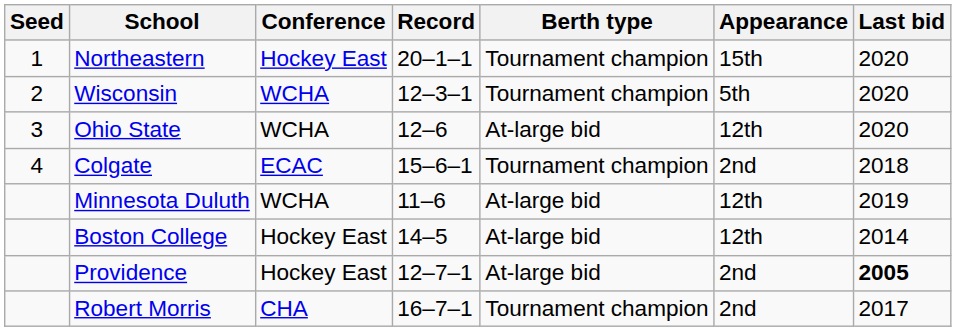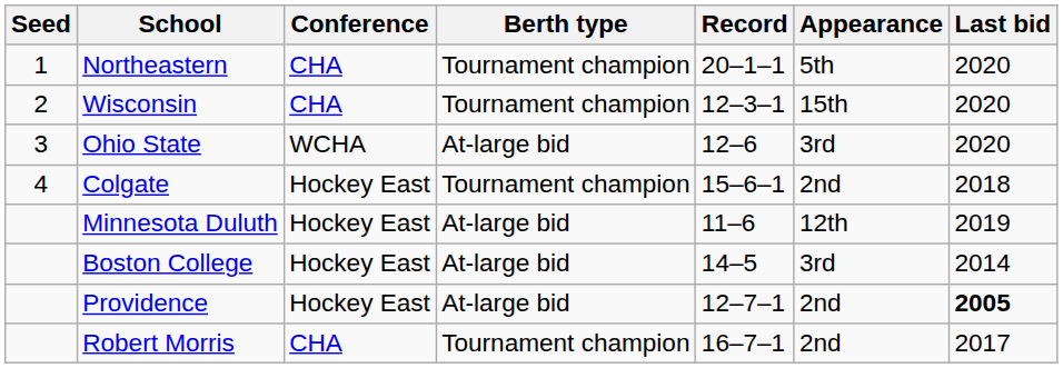 <table class="wikitable">
 <tr>
 <th>Seed</th>
 <th>School</th>
 <th>Conference</th>
+<th>Berth type</th>
 <th>Record</th>
-<th>Berth type</th>
 <th>Appearance</th>
 <th>Last bid</th>
 </tr>
 <tr>
 <td align="center">1</td>
 <td><a href='#'>Northeastern</a></td>
-<td><a href='#'>Hockey East</a></td>
+<td><a href='#'>CHA</a></td>
+<td>Tournament champion</td>
 <td>20–1–1</td>
-<td>Tournament champion</td>
-<td>15th</td>
+<td>5th</td>
 <td>2020</td>
 </tr>
 <tr>
 <td align="center">2</td>
 <td><a href='#'>Wisconsin</a></td>
-<td><a href='#'>WCHA</a></td>
+<td><a href='#'>CHA</a></td>
+<td>Tournament champion</td>
 <td>12–3–1</td>
-<td>Tournament champion</td>
-<td>5th</td>
+<td>15th</td>
 <td>2020</td>
 </tr>
 <tr>
 <td align="center">3</td>
 <td><a href='#'>Ohio State</a></td>
 <td>WCHA</td>
+<td>At-large bid</td>
 <td>12–6</td>
-<td>At-large bid</td>
-<td>12th</td>
+<td>3rd</td>
 <td>2020</td>
 </tr>
 <tr>
 <td align="center">4</td>
 <td><a href='#'>Colgate</a></td>
-<td><a href='#'>ECAC</a></td>
+<td>Hockey East</td>
+<td>Tournament champion</td>
 <td>15–6–1</td>
-<td>Tournament champion</td>
 <td>2nd</td>
 <td>2018</td>
 </tr>
 <tr>
 <td></td>
 <td><a href='#'>Minnesota Duluth</a></td>
-<td>WCHA</td>
+<td>Hockey East</td>
+<td>At-large bid</td>
 <td>11–6</td>
-<td>At-large bid</td>
 <td>12th</td>
 <td>2019</td>
 </tr>
 <tr>
 <td></td>
 <td><a href='#'>Boston College</a></td>
 <td>Hockey East</td>
+<td>At-large bid</td>
 <td>14–5</td>
-<td>At-large bid</td>
-<td>12th</td>
+<td>3rd</td>
 <td>2014</td>
 </tr>
 <tr>
 <td></td>
 <td><a href='#'>Providence</a></td>
 <td>Hockey East</td>
+<td>At-large bid</td>
 <td>12–7–1</td>
-<td>At-large bid</td>
 <td>2nd</td>
 <td><strong>2005</strong></td>
 </tr>
 <tr>
 <td></td>
 <td><a href='#'>Robert Morris</a></td>
 <td><a href='#'>CHA</a></td>
+<td>Tournament champion</td>
 <td>16–7–1</td>
-<td>Tournament champion</td>
 <td>2nd</td>
 <td>2017</td>
 </tr>
 </table>
